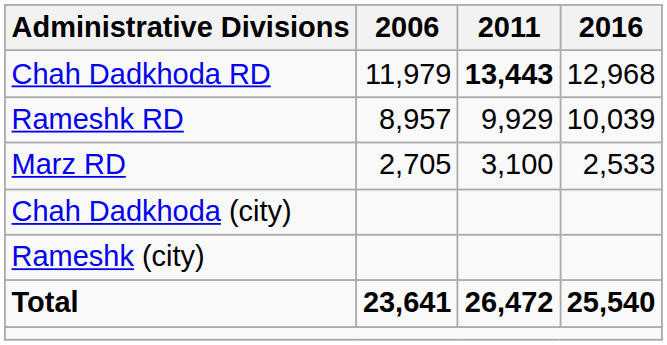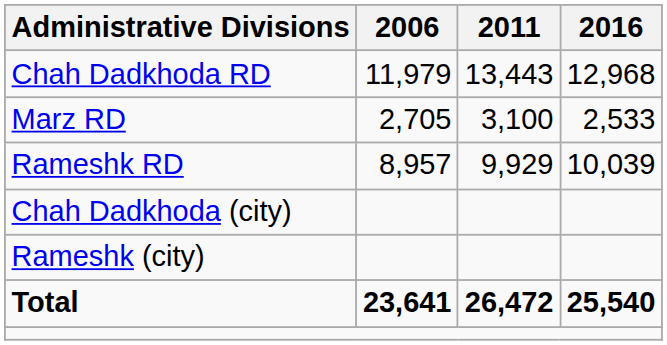 <table class="wikitable">
 <tr>
 <th>Administrative Divisions</th>
 <th>2006</th>
 <th>2011</th>
 <th>2016</th>
 </tr>
 <tr>
 <td><a href='#'>Chah Dadkhoda RD</a></td>
 <td style="text-align: right;">11,979</td>
-<td style="text-align: right;"><strong>13,443</strong></td>
+<td style="text-align: right;">13,443</td>
 <td style="text-align: right;">12,968</td>
+</tr>
+<tr>
+<td><a href='#'>Marz RD</a></td>
+<td style="text-align: right;">2,705</td>
+<td style="text-align: right;">3,100</td>
+<td style="text-align: right;">2,533</td>
 </tr>
 <tr>
 <td><a href='#'>Rameshk RD</a></td>
 <td style="text-align: right;">8,957</td>
 <td style="text-align: right;">9,929</td>
 <td style="text-align: right;">10,039</td>
-</tr>
-<tr>
-<td><a href='#'>Marz RD</a></td>
-<td style="text-align: right;">2,705</td>
-<td style="text-align: right;">3,100</td>
-<td style="text-align: right;">2,533</td>
 </tr>
 <tr>
 <td><a href='#'>Chah Dadkhoda</a> (city)</td>
 <td style="text-align: right;"></td>
 <td style="text-align: right;"></td>
 <td style="text-align: right;"></td>
 </tr>
 <tr>
 <td><a href='#'>Rameshk</a> (city)</td>
 <td style="text-align: right;"></td>
 <td style="text-align: right;"></td>
 <td style="text-align: right;"></td>
 </tr>
 <tr>
 <td><strong>Total</strong></td>
 <td style="text-align: right;"><strong>23,641</strong></td>
 <td style="text-align: right;"><strong>26,472</strong></td>
 <td style="text-align: right;"><strong>25,540</strong></td>
 </tr>
 <tr>
 <td colspan=4></td>
 </tr>
 </table>
